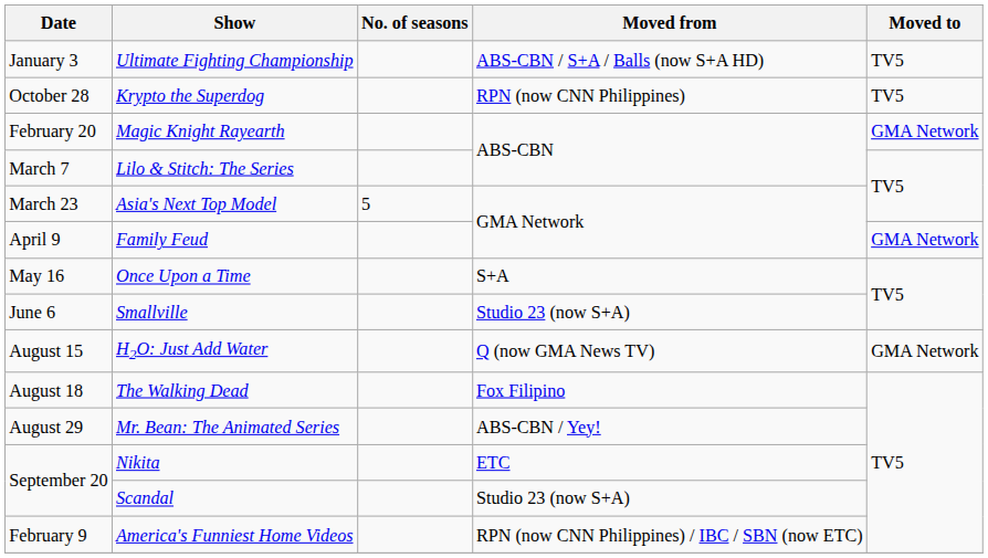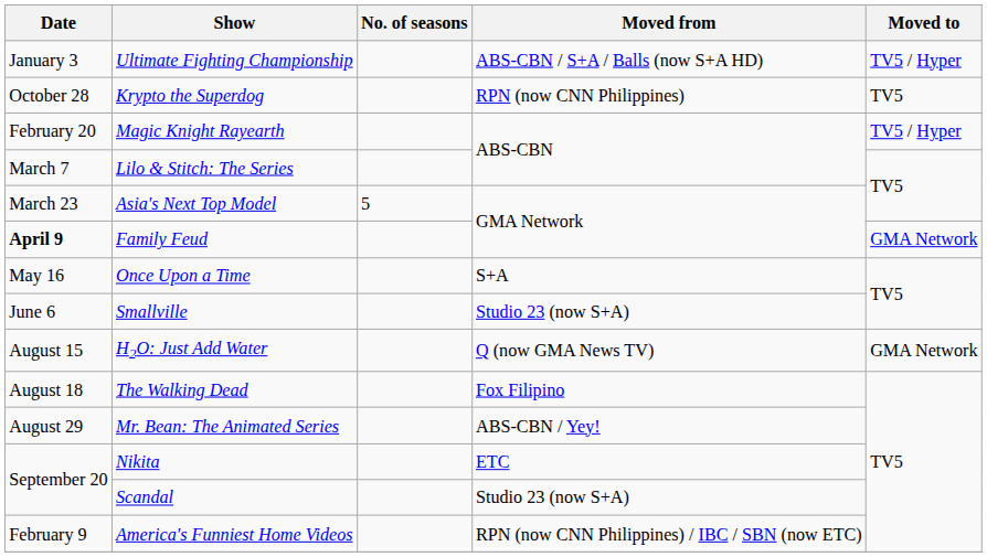 <table class="wikitable" style="text-align:left; line-height:25px; width:auto;">
 <tr>
 <th>Date</th>
 <th>Show</th>
 <th>No. of seasons</th>
 <th>Moved from</th>
 <th>Moved to</th>
 </tr>
 <tr>
 <td>January 3</td>
 <td><em><a href='#'>Ultimate Fighting Championship</a></em></td>
 <td></td>
 <td><a href='#'>ABS-CBN</a> / <a href='#'>S+A</a> / <a href='#'>Balls</a> (now S+A HD)</td>
-<td>TV5</td>
+<td><a href='#'>TV5</a> / <a href='#'>Hyper</a></td>
 </tr>
 <tr>
 <td>October 28</td>
 <td><em><a href='#'>Krypto the Superdog</a></em></td>
 <td></td>
 <td><a href='#'>RPN</a> (now CNN Philippines)</td>
 <td>TV5</td>
 </tr>
 <tr>
 <td>February 20</td>
 <td><em><a href='#'>Magic Knight Rayearth</a></em></td>
 <td></td>
 <td rowspan="2">ABS-CBN</td>
-<td><a href='#'>GMA Network</a></td>
+<td><a href='#'>TV5</a> / <a href='#'>Hyper</a></td>
 </tr>
 <tr>
 <td>March 7</td>
 <td><em><a href='#'>Lilo & Stitch: The Series</a></em></td>
 <td></td>
 <td rowspan="2">TV5</td>
 </tr>
 <tr>
 <td>March 23</td>
 <td><em><a href='#'>Asia's Next Top Model</a></em></td>
 <td>5</td>
 <td rowspan="2">GMA Network</td>
 </tr>
 <tr>
-<td>April 9</td>
+<td><strong>April 9</strong></td>
 <td><em><a href='#'>Family Feud</a></em></td>
 <td></td>
 <td><a href='#'>GMA Network</a></td>
 </tr>
 <tr>
 <td>May 16</td>
 <td><em><a href='#'>Once Upon a Time</a></em></td>
 <td></td>
 <td>S+A</td>
 <td rowspan="2">TV5</td>
 </tr>
 <tr>
 <td>June 6</td>
 <td><em><a href='#'>Smallville</a></em></td>
 <td></td>
 <td><a href='#'>Studio 23</a> (now S+A)</td>
 </tr>
 <tr>
 <td>August 15</td>
 <td><em><a href='#'>H<sub>2</sub>O: Just Add Water</a></em></td>
 <td></td>
 <td><a href='#'>Q</a> (now GMA News TV)</td>
 <td>GMA Network</td>
 </tr>
 <tr>
 <td>August 18</td>
 <td><em><a href='#'>The Walking Dead</a></em></td>
 <td></td>
 <td><a href='#'>Fox Filipino</a></td>
 <td rowspan="5">TV5</td>
 </tr>
 <tr>
 <td>August 29</td>
 <td><em><a href='#'>Mr. Bean: The Animated Series</a></em></td>
 <td></td>
 <td>ABS-CBN / <a href='#'>Yey!</a></td>
 </tr>
 <tr>
 <td rowspan="2">September 20</td>
 <td><em><a href='#'>Nikita</a></em></td>
 <td></td>
 <td><a href='#'>ETC</a></td>
 </tr>
 <tr>
 <td><em><a href='#'>Scandal</a></em></td>
 <td></td>
 <td>Studio 23 (now S+A)</td>
 </tr>
 <tr>
 <td>February 9</td>
 <td><em><a href='#'>America's Funniest Home Videos</a></em></td>
 <td></td>
 <td>RPN (now CNN Philippines) / <a href='#'>IBC</a> / <a href='#'>SBN</a> (now ETC)</td>
 </tr>
 <tr>
 </tr>
 </table>
